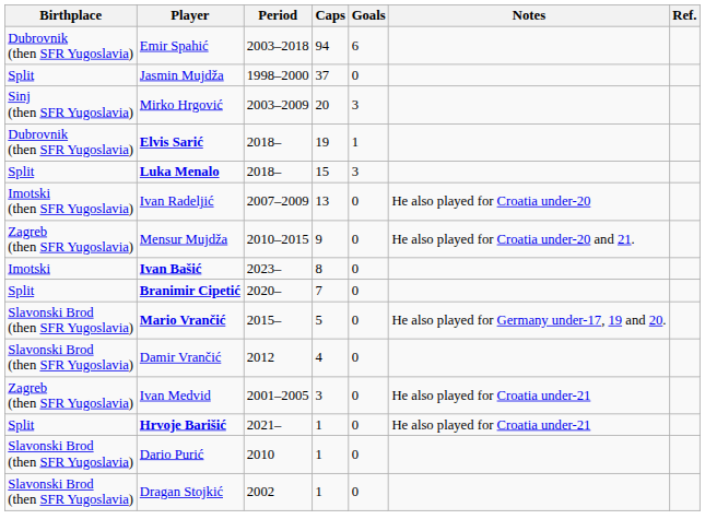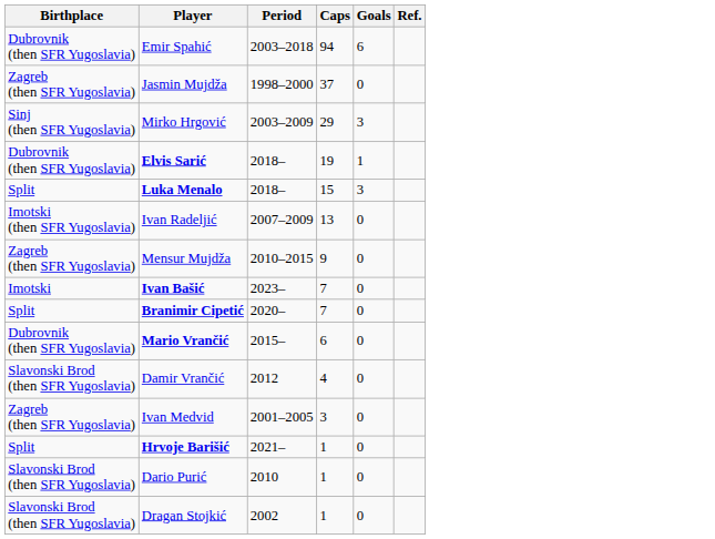 <table class="wikitable sortable">
 <tr>
 <th>Birthplace</th>
 <th>Player</th>
 <th>Period</th>
 <th>Caps</th>
 <th>Goals</th>
-<th>Notes</th>
 <th>Ref.</th>
 </tr>
 <tr>
 <td><a href='#'>Dubrovnik</a> <br>(then  <a href='#'>SFR Yugoslavia</a>)</td>
 <td><a href='#'>Emir Spahić</a></td>
 <td>2003–2018</td>
 <td>94</td>
 <td>6</td>
 <td></td>
-<td></td>
 </tr>
 <tr>
-<td><a href='#'>Split</a></td>
+<td><a href='#'>Zagreb</a> <br>(then  <a href='#'>SFR Yugoslavia</a>)</td>
 <td><a href='#'>Jasmin Mujdža</a></td>
 <td>1998–2000</td>
 <td>37</td>
 <td>0</td>
-<td></td>
 <td></td>
 </tr>
 <tr>
 <td><a href='#'>Sinj</a> <br>(then  <a href='#'>SFR Yugoslavia</a>)</td>
 <td><a href='#'>Mirko Hrgović</a></td>
 <td>2003–2009</td>
-<td>20</td>
+<td>29</td>
 <td>3</td>
-<td></td>
 <td></td>
 </tr>
 <tr>
 <td><a href='#'>Dubrovnik</a> <br>(then  <a href='#'>SFR Yugoslavia</a>)</td>
 <td><strong><a href='#'>Elvis Sarić</a></strong></td>
 <td>2018–</td>
 <td>19</td>
 <td>1</td>
 <td></td>
-<td></td>
 </tr>
 <tr>
 <td><a href='#'>Split</a></td>
 <td><strong><a href='#'>Luka Menalo</a></strong></td>
 <td>2018–</td>
 <td>15</td>
 <td>3</td>
 <td></td>
-<td></td>
 </tr>
 <tr>
 <td><a href='#'>Imotski</a> <br>(then  <a href='#'>SFR Yugoslavia</a>)</td>
 <td><a href='#'>Ivan Radeljić</a></td>
 <td>2007–2009</td>
 <td>13</td>
 <td>0</td>
-<td>He also played for <a href='#'>Croatia under-20</a></td>
 <td></td>
 </tr>
 <tr>
 <td><a href='#'>Zagreb</a> <br>(then  <a href='#'>SFR Yugoslavia</a>)</td>
 <td><a href='#'>Mensur Mujdža</a></td>
 <td>2010–2015</td>
 <td>9</td>
 <td>0</td>
-<td>He also played for <a href='#'>Croatia under-20</a> and <a href='#'>21</a>.</td>
 <td></td>
 </tr>
 <tr>
 <td><a href='#'>Imotski</a></td>
 <td><strong><a href='#'>Ivan Bašić</a></strong></td>
 <td>2023–</td>
-<td>8</td>
+<td>7</td>
 <td>0</td>
-<td></td>
 <td></td>
 </tr>
 <tr>
 <td><a href='#'>Split</a></td>
 <td><strong><a href='#'>Branimir Cipetić</a></strong></td>
 <td>2020–</td>
 <td>7</td>
 <td>0</td>
 <td></td>
-<td></td>
 </tr>
 <tr>
-<td><a href='#'>Slavonski Brod</a> <br>(then  <a href='#'>SFR Yugoslavia</a>)</td>
+<td><a href='#'>Dubrovnik</a> <br>(then  <a href='#'>SFR Yugoslavia</a>)</td>
 <td><strong><a href='#'>Mario Vrančić</a></strong></td>
 <td>2015–</td>
-<td>5</td>
+<td>6</td>
 <td>0</td>
-<td>He also played for <a href='#'>Germany under-17</a>, <a href='#'>19</a> and <a href='#'>20</a>.</td>
 <td></td>
 </tr>
 <tr>
 <td><a href='#'>Slavonski Brod</a> <br>(then  <a href='#'>SFR Yugoslavia</a>)</td>
 <td><a href='#'>Damir Vrančić</a></td>
 <td>2012</td>
 <td>4</td>
 <td>0</td>
 <td></td>
-<td></td>
 </tr>
 <tr>
 <td><a href='#'>Zagreb</a> <br>(then  <a href='#'>SFR Yugoslavia</a>)</td>
 <td><a href='#'>Ivan Medvid</a></td>
 <td>2001–2005</td>
 <td>3</td>
 <td>0</td>
-<td>He also played for <a href='#'>Croatia under-21</a></td>
 <td></td>
 </tr>
 <tr>
 <td><a href='#'>Split</a></td>
 <td><strong><a href='#'>Hrvoje Barišić</a></strong></td>
 <td>2021–</td>
 <td>1</td>
 <td>0</td>
-<td>He also played for <a href='#'>Croatia under-21</a></td>
 <td></td>
 </tr>
 <tr>
 <td><a href='#'>Slavonski Brod</a> <br>(then  <a href='#'>SFR Yugoslavia</a>)</td>
 <td><a href='#'>Dario Purić</a></td>
 <td>2010</td>
 <td>1</td>
 <td>0</td>
 <td></td>
-<td></td>
 </tr>
 <tr>
 <td><a href='#'>Slavonski Brod</a> <br>(then  <a href='#'>SFR Yugoslavia</a>)</td>
 <td><a href='#'>Dragan Stojkić</a></td>
 <td>2002</td>
 <td>1</td>
 <td>0</td>
 <td></td>
-<td></td>
 </tr>
 </table>
